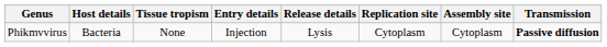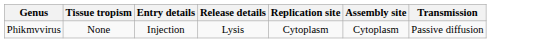 <table class="wikitable sortable" style="text-align:center">
 <tr>
 <th>Genus</th>
-<th>Host details</th>
 <th>Tissue tropism</th>
 <th>Entry details</th>
 <th>Release details</th>
 <th>Replication site</th>
 <th>Assembly site</th>
 <th>Transmission</th>
 </tr>
 <tr>
 <td>Phikmvvirus</td>
-<td>Bacteria</td>
 <td>None</td>
 <td>Injection</td>
 <td>Lysis</td>
 <td>Cytoplasm</td>
 <td>Cytoplasm</td>
-<td><strong>Passive diffusion</strong></td>
+<td>Passive diffusion</td>
 </tr>
 </table>
